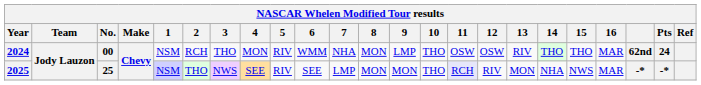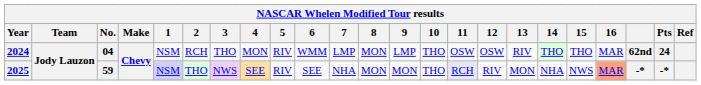 <table class="wikitable" style="text-align:center; font-size:75%">
 <tr>
 <th colspan=38><a href='#'>NASCAR Whelen Modified Tour</a> results</th>
 </tr>
 <tr>
 <th>Year</th>
 <th>Team</th>
 <th>No.</th>
 <th>Make</th>
 <th>1</th>
 <th>2</th>
 <th>3</th>
 <th>4</th>
 <th>5</th>
 <th>6</th>
 <th>7</th>
 <th>8</th>
 <th>9</th>
 <th>10</th>
 <th>11</th>
 <th>12</th>
 <th>13</th>
 <th>14</th>
 <th>15</th>
 <th>16</th>
 <th></th>
 <th>Pts</th>
 <th>Ref</th>
 </tr>
 <tr>
 <th><a href='#'>2024</a></th>
 <th rowspan=2>Jody Lauzon</th>
-<th>00</th>
+<th>04</th>
 <th rowspan=2><a href='#'>Chevy</a></th>
 <td><a href='#'>NSM</a></td>
 <td><a href='#'>RCH</a></td>
 <td><a href='#'>THO</a></td>
 <td><a href='#'>MON</a></td>
 <td><a href='#'>RIV</a></td>
 <td><a href='#'>WMM</a></td>
-<td><a href='#'>NHA</a></td>
+<td><a href='#'>LMP</a></td>
 <td><a href='#'>MON</a></td>
 <td><a href='#'>LMP</a></td>
 <td><a href='#'>THO</a></td>
 <td><a href='#'>OSW</a></td>
 <td><a href='#'>OSW</a></td>
 <td><a href='#'>RIV</a></td>
 <td style="background:#DFFFDF;"><a href='#'>THO</a><br></td>
 <td><a href='#'>THO</a></td>
 <td><a href='#'>MAR</a></td>
 <th>62nd</th>
 <th>24</th>
 <th></th>
 </tr>
 <tr>
 <th><a href='#'>2025</a></th>
-<th>25</th>
+<th>59</th>
 <td style="background:#CFCFFF;"><a href='#'>NSM</a><br></td>
 <td style="background:#DFFFDF;"><a href='#'>THO</a><br></td>
 <td style="background:#EFCFFF;"><a href='#'>NWS</a><br></td>
 <td style="background:#FFDF9F;"><a href='#'>SEE</a><br></td>
 <td><a href='#'>RIV</a></td>
 <td><a href='#'>SEE</a></td>
-<td><a href='#'>LMP</a></td>
+<td><a href='#'>NHA</a></td>
 <td><a href='#'>MON</a></td>
 <td style="background:#;"><a href='#'>MON</a><br></td>
 <td><a href='#'>THO</a></td>
 <td style="background: lavender;"><a href='#'>RCH</a></td>
 <td><a href='#'>RIV</a></td>
 <td><a href='#'>MON</a></td>
 <td><a href='#'>NHA</a></td>
 <td><a href='#'>NWS</a></td>
-<td><a href='#'>MAR</a></td>
+<td style="background: lightsalmon;"><a href='#'>MAR</a></td>
 <th>-*</th>
 <th>-*</th>
 <th></th>
 </tr>
 </table>
